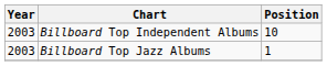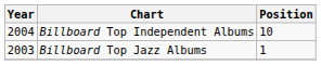 <table class="wikitable">
 <tr>
 <th>Year</th>
 <th>Chart</th>
 <th>Position</th>
 </tr>
 <tr>
-<td>2003</td>
+<td>2004</td>
 <td><em>Billboard</em> Top Independent Albums</td>
 <td>10</td>
 </tr>
 <tr>
 <td>2003</td>
 <td><em>Billboard</em> Top Jazz Albums</td>
 <td>1</td>
 </tr>
 <tr>
 </tr>
 </table>
